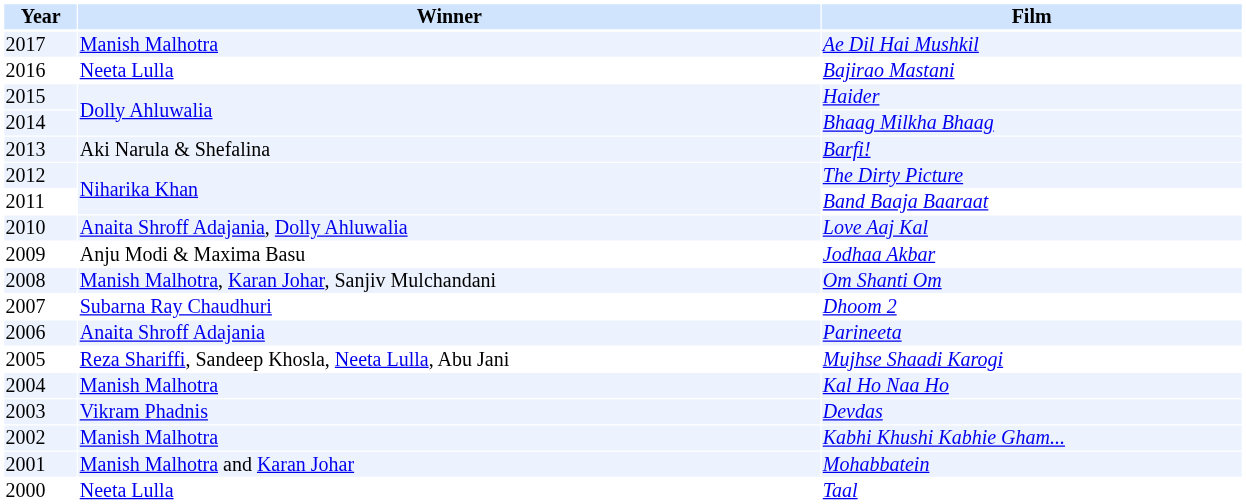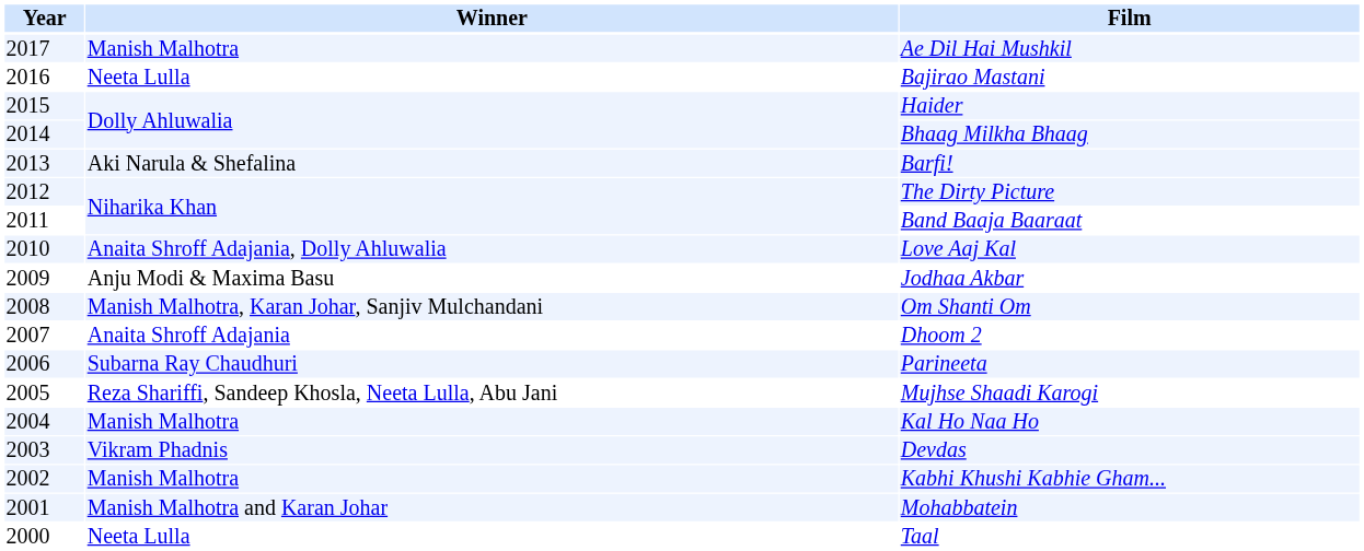 <table cellspacing="1" cellpadding="1" border="0" width="50%">
 <tr bgcolor="#d1e4fd">
 <th>Year</th>
 <th>Winner</th>
 <th>Film</th>
 </tr>
 <tr>
 </tr>
 <tr bgcolor=#edf3fe>
 <td>2017</td>
 <td><a href='#'>Manish Malhotra</a></td>
 <td><em><a href='#'>Ae Dil Hai Mushkil</a></em></td>
 </tr>
 <tr>
 <td>2016</td>
 <td><a href='#'>Neeta Lulla</a></td>
 <td><em><a href='#'>Bajirao Mastani</a></em></td>
 </tr>
 <tr bgcolor=#edf3fe>
 <td>2015</td>
 <td rowspan="2"><a href='#'>Dolly Ahluwalia</a></td>
 <td><em><a href='#'>Haider</a></em></td>
 </tr>
 <tr bgcolor=#edf3fe>
 <td>2014</td>
 <td><em><a href='#'>Bhaag Milkha Bhaag</a></em></td>
 </tr>
 <tr bgcolor=#edf3fe>
 <td>2013</td>
 <td>Aki Narula & Shefalina</td>
 <td><em><a href='#'>Barfi!</a></em></td>
 </tr>
 <tr bgcolor=#edf3fe>
 <td>2012</td>
 <td rowspan="2"><a href='#'>Niharika Khan</a></td>
 <td><em><a href='#'>The Dirty Picture</a></em></td>
 </tr>
 <tr>
 <td>2011</td>
 <td><em><a href='#'>Band Baaja Baaraat</a></em></td>
 </tr>
 <tr bgcolor=#edf3fe>
 <td>2010</td>
 <td><a href='#'>Anaita Shroff Adajania</a>, <a href='#'>Dolly Ahluwalia</a></td>
 <td><em><a href='#'>Love Aaj Kal</a></em></td>
 </tr>
 <tr>
 <td>2009</td>
 <td>Anju Modi & Maxima Basu</td>
 <td><em><a href='#'>Jodhaa Akbar</a></em></td>
 </tr>
 <tr bgcolor=#edf3fe>
 <td>2008</td>
 <td><a href='#'>Manish Malhotra</a>, <a href='#'>Karan Johar</a>, Sanjiv Mulchandani</td>
 <td><em><a href='#'>Om Shanti Om</a></em></td>
 </tr>
 <tr>
 <td>2007</td>
-<td><a href='#'>Subarna Ray Chaudhuri</a></td>
+<td><a href='#'>Anaita Shroff Adajania</a></td>
 <td><em><a href='#'>Dhoom 2</a></em></td>
 </tr>
 <tr bgcolor=#edf3fe>
 <td>2006</td>
-<td><a href='#'>Anaita Shroff Adajania</a></td>
+<td><a href='#'>Subarna Ray Chaudhuri</a></td>
 <td><em><a href='#'>Parineeta</a></em></td>
 </tr>
 <tr>
 <td>2005</td>
 <td><a href='#'>Reza Shariffi</a>, Sandeep Khosla, <a href='#'>Neeta Lulla</a>, Abu Jani</td>
 <td><em><a href='#'>Mujhse Shaadi Karogi</a></em></td>
 </tr>
 <tr bgcolor=#edf3fe>
 <td>2004</td>
 <td><a href='#'>Manish Malhotra</a></td>
 <td><em><a href='#'>Kal Ho Naa Ho</a></em></td>
 </tr>
 <tr bgcolor=#edf3fe>
 <td>2003</td>
 <td><a href='#'>Vikram Phadnis</a></td>
 <td><a href='#'><em>Devdas</em></a></td>
 </tr>
 <tr bgcolor=#edf3fe>
 <td>2002</td>
 <td><a href='#'>Manish Malhotra</a></td>
 <td><em><a href='#'>Kabhi Khushi Kabhie Gham...</a></em></td>
 </tr>
 <tr bgcolor=#edf3fe>
 <td>2001</td>
 <td><a href='#'>Manish Malhotra</a> and <a href='#'>Karan Johar</a></td>
 <td><em><a href='#'>Mohabbatein</a></em></td>
 </tr>
 <tr>
 <td>2000</td>
 <td><a href='#'>Neeta Lulla</a></td>
 <td><em><a href='#'>Taal</a></em></td>
 </tr>
 </table>
